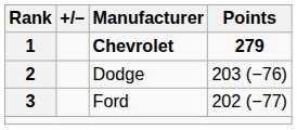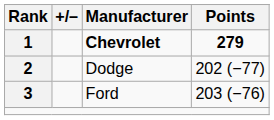 <table class="wikitable">
 <tr>
 </tr>
 <tr>
 <th scope="col">Rank</th>
 <th scope="col">+/–</th>
 <th scope="col">Manufacturer</th>
 <th scope="col">Points</th>
 </tr>
 <tr>
 <th scope="row">1</th>
 <td align="left"></td>
 <td><strong>Chevrolet</strong></td>
 <td style="text-align:center;"><strong>279</strong></td>
 </tr>
 <tr>
 <th scope="row">2</th>
 <td align="left"></td>
 <td>Dodge</td>
-<td style="text-align:center;">203 (−76)</td>
+<td style="text-align:center;">202 (−77)</td>
 </tr>
 <tr>
 <th scope="row">3</th>
 <td align="left"></td>
 <td>Ford</td>
-<td style="text-align:center;">202 (−77)</td>
+<td style="text-align:center;">203 (−76)</td>
 </tr>
 <tr class="sortbottom">
 <td colspan="9"></td>
 </tr>
 </table>
